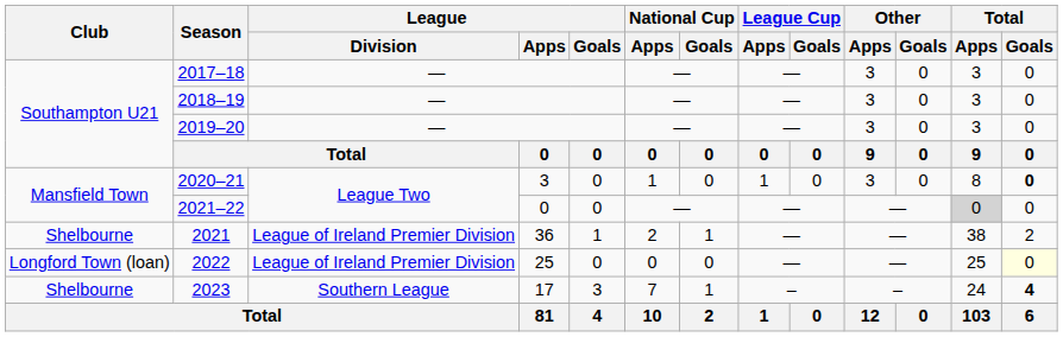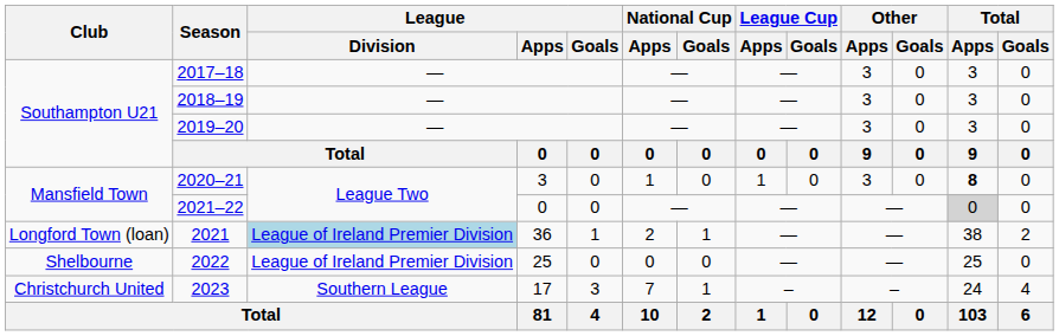 <table class="wikitable" style="text-align:center">
 <tr>
 <th rowspan="2">Club</th>
 <th rowspan="2">Season</th>
 <th colspan="3">League</th>
 <th colspan="2">National Cup</th>
 <th colspan="2"><a href='#'>League Cup</a></th>
 <th colspan="2">Other</th>
 <th colspan="2">Total</th>
 </tr>
 <tr>
 <th>Division</th>
 <th>Apps</th>
 <th>Goals</th>
 <th>Apps</th>
 <th>Goals</th>
 <th>Apps</th>
 <th>Goals</th>
 <th>Apps</th>
 <th>Goals</th>
 <th>Apps</th>
 <th>Goals</th>
 </tr>
 <tr>
 <td rowspan="4"><a href='#'>Southampton U21</a></td>
 <td><a href='#'>2017–18</a></td>
 <td colspan="3">—</td>
 <td colspan="2">—</td>
 <td colspan="2">—</td>
 <td>3</td>
 <td>0</td>
 <td>3</td>
 <td>0</td>
 </tr>
 <tr>
 <td><a href='#'>2018–19</a></td>
 <td colspan="3">—</td>
 <td colspan="2">—</td>
 <td colspan="2">—</td>
 <td>3</td>
 <td>0</td>
 <td>3</td>
 <td>0</td>
 </tr>
 <tr>
 <td><a href='#'>2019–20</a></td>
 <td colspan="3">—</td>
 <td colspan="2">—</td>
 <td colspan="2">—</td>
 <td>3</td>
 <td>0</td>
 <td>3</td>
 <td>0</td>
 </tr>
 <tr>
 <th colspan="2">Total</th>
 <th>0</th>
 <th>0</th>
 <th>0</th>
 <th>0</th>
 <th>0</th>
 <th>0</th>
 <th>9</th>
 <th>0</th>
 <th>9</th>
 <th>0</th>
 </tr>
 <tr>
 <td rowspan="2"><a href='#'>Mansfield Town</a></td>
 <td><a href='#'>2020–21</a></td>
 <td rowspan="2"><a href='#'>League Two</a></td>
 <td>3</td>
 <td>0</td>
 <td>1</td>
 <td>0</td>
 <td>1</td>
 <td>0</td>
 <td>3</td>
 <td>0</td>
-<td>8</td>
-<td><strong>0</strong></td>
+<td><strong>8</strong></td>
+<td>0</td>
 </tr>
 <tr>
 <td><a href='#'>2021–22</a></td>
 <td>0</td>
 <td>0</td>
 <td colspan="2">—</td>
 <td colspan="2">—</td>
 <td colspan="2">—</td>
 <td style="background: lightgrey;">0</td>
 <td>0</td>
 </tr>
 <tr>
-<td><a href='#'>Shelbourne</a></td>
+<td><a href='#'>Longford Town</a> (loan)</td>
 <td><a href='#'>2021</a></td>
-<td><a href='#'>League of Ireland Premier Division</a></td>
+<td style="background: lightblue;"><a href='#'>League of Ireland Premier Division</a></td>
 <td>36</td>
 <td>1</td>
 <td>2</td>
 <td>1</td>
 <td colspan="2">—</td>
 <td colspan="2">—</td>
 <td>38</td>
 <td>2</td>
 </tr>
 <tr>
-<td><a href='#'>Longford Town</a> (loan)</td>
+<td><a href='#'>Shelbourne</a></td>
 <td><a href='#'>2022</a></td>
 <td><a href='#'>League of Ireland Premier Division</a></td>
 <td>25</td>
 <td>0</td>
 <td>0</td>
 <td>0</td>
 <td colspan="2">—</td>
 <td colspan="2">—</td>
 <td>25</td>
-<td style="background: lightyellow;">0</td>
+<td>0</td>
 </tr>
 <tr>
-<td><a href='#'>Shelbourne</a></td>
+<td><a href='#'>Christchurch United</a></td>
 <td><a href='#'>2023</a></td>
 <td><a href='#'>Southern League</a></td>
 <td>17</td>
 <td>3</td>
 <td>7</td>
 <td>1</td>
 <td colspan="2">–</td>
 <td colspan="2">–</td>
 <td>24</td>
-<td><strong>4</strong></td>
+<td>4</td>
 </tr>
 <tr>
 <th colspan="3">Total</th>
 <th>81</th>
 <th>4</th>
 <th>10</th>
 <th>2</th>
 <th>1</th>
 <th>0</th>
 <th>12</th>
 <th>0</th>
 <th>103</th>
 <th>6</th>
 </tr>
 </table>
